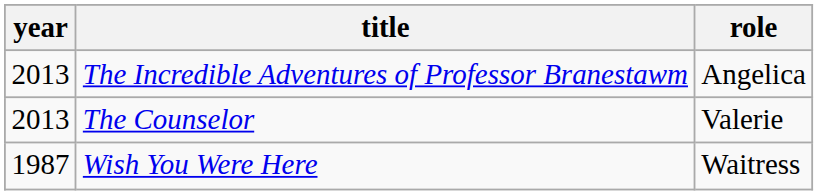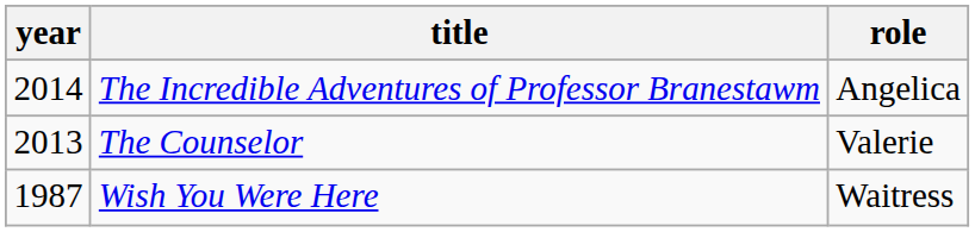 <table class="wikitable">
 <tr>
 <th>year</th>
 <th>title</th>
 <th>role</th>
 </tr>
 <tr>
-<td>2013</td>
+<td>2014</td>
 <td><em><a href='#'>The Incredible Adventures of Professor Branestawm</a></em></td>
 <td>Angelica</td>
 </tr>
 <tr>
 <td>2013</td>
 <td><em><a href='#'>The Counselor</a></em></td>
 <td>Valerie</td>
 </tr>
 <tr>
 <td>1987</td>
 <td><em><a href='#'>Wish You Were Here</a></em></td>
 <td>Waitress</td>
 </tr>
 </table>
